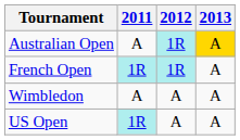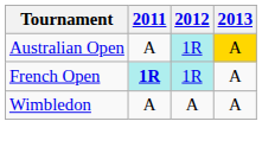 <table class="wikitable" style="text-align:center;font-size:97%">
 <tr>
 <th>Tournament</th>
 <th><a href='#'>2011</a></th>
 <th><a href='#'>2012</a></th>
 <th><a href='#'>2013</a></th>
 </tr>
 <tr>
 <td align="left"><a href='#'>Australian Open</a></td>
 <td>A</td>
 <td bgcolor="afeeee"><a href='#'>1R</a></td>
 <td style="background: gold;">A</td>
 </tr>
 <tr>
 <td align="left"><a href='#'>French Open</a></td>
-<td bgcolor="afeeee"><a href='#'>1R</a></td>
+<td bgcolor="afeeee"><strong><a href='#'>1R</a></strong></td>
 <td bgcolor="afeeee"><a href='#'>1R</a></td>
 <td>A</td>
 </tr>
 <tr>
 <td align="left"><a href='#'>Wimbledon</a></td>
 <td>A</td>
 <td>A</td>
 <td>A</td>
 </tr>
-<tr>
-<td align="left"><a href='#'>US Open</a></td>
-<td bgcolor="afeeee"><a href='#'>1R</a></td>
-<td>A</td>
-<td>A</td>
-</tr>
 </table>
